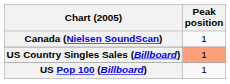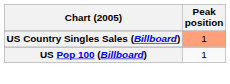 <table class="wikitable sortable plainrowheaders" style="text-align:center">
 <tr>
 <th scope="col">Chart (2005)</th>
 <th scope="col">Peak<br>position</th>
-</tr>
-<tr>
-<th scope="row">Canada (<a href='#'>Nielsen SoundScan</a>)</th>
-<td>1</td>
 </tr>
 <tr>
 </tr>
 <tr>
 </tr>
 <tr>
 <th scope="row">US Country Singles Sales (<em><a href='#'>Billboard</a></em>)<br></th>
 <td style="background: lightsalmon;">1</td>
 </tr>
 <tr>
 </tr>
 <tr>
 <th scope="row">US <a href='#'>Pop 100</a> (<em><a href='#'>Billboard</a></em>)</th>
 <td>1</td>
 </tr>
 </table>
